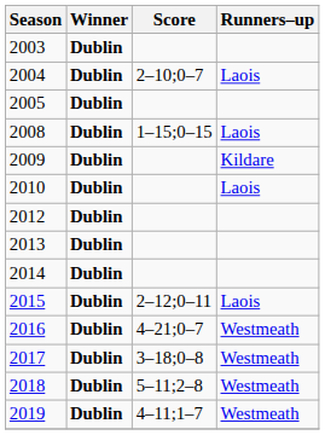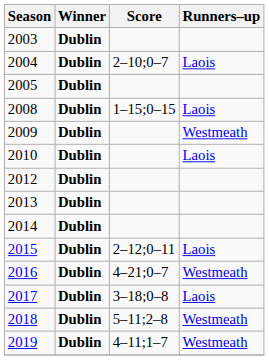 <table class="wikitable collapsible">
 <tr>
 <th>Season</th>
 <th>Winner</th>
 <th>Score</th>
 <th>Runners–up</th>
 </tr>
 <tr>
 <td>2003</td>
 <td><strong>Dublin</strong></td>
 <td></td>
 <td></td>
 </tr>
 <tr>
 <td>2004 </td>
 <td><strong>Dublin</strong></td>
 <td>2–10;0–7</td>
 <td><a href='#'>Laois</a></td>
 </tr>
 <tr>
 <td>2005</td>
 <td><strong>Dublin</strong></td>
 <td></td>
 <td></td>
 </tr>
 <tr>
 <td>2008 </td>
 <td><strong>Dublin</strong></td>
 <td>1–15;0–15</td>
 <td><a href='#'>Laois</a></td>
 </tr>
 <tr>
 <td>2009 </td>
 <td><strong>Dublin</strong></td>
 <td></td>
-<td><a href='#'>Kildare</a></td>
+<td><a href='#'>Westmeath</a></td>
 </tr>
 <tr>
 <td>2010 </td>
 <td><strong>Dublin</strong></td>
 <td></td>
 <td><a href='#'>Laois</a></td>
 </tr>
 <tr>
 <td>2012</td>
 <td><strong>Dublin</strong></td>
 <td></td>
 <td></td>
 </tr>
 <tr>
 <td>2013</td>
 <td><strong>Dublin</strong></td>
 <td></td>
 <td></td>
 </tr>
 <tr>
 <td>2014</td>
 <td><strong>Dublin</strong></td>
 <td></td>
 <td></td>
 </tr>
 <tr>
 <td><a href='#'>2015</a></td>
 <td><strong>Dublin</strong></td>
 <td>2–12;0–11</td>
 <td><a href='#'>Laois</a></td>
 </tr>
 <tr>
 <td><a href='#'>2016</a></td>
 <td><strong>Dublin</strong></td>
 <td>4–21;0–7</td>
 <td><a href='#'>Westmeath</a></td>
 </tr>
 <tr>
 <td><a href='#'>2017</a></td>
 <td><strong>Dublin</strong></td>
 <td>3–18;0–8</td>
-<td><a href='#'>Westmeath</a></td>
+<td><a href='#'>Laois</a></td>
 </tr>
 <tr>
 <td><a href='#'>2018</a></td>
 <td><strong>Dublin</strong></td>
 <td>5–11;2–8</td>
 <td><a href='#'>Westmeath</a></td>
 </tr>
 <tr>
 <td><a href='#'>2019</a></td>
 <td><strong>Dublin</strong></td>
 <td>4–11;1–7</td>
 <td><a href='#'>Westmeath</a></td>
 </tr>
 <tr>
 </tr>
 </table>
